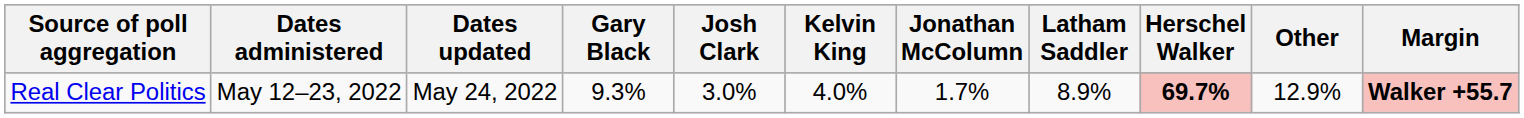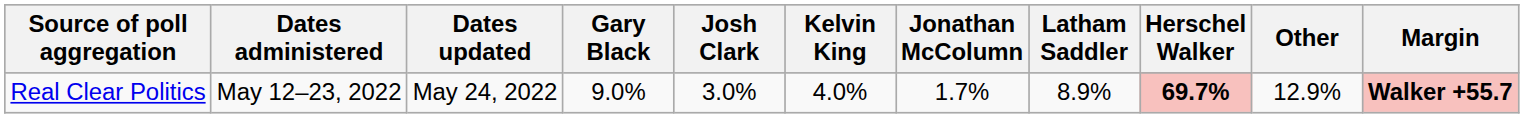 <table class="wikitable sortable" style="text-align:center;font-size:90%;line-height:17px">
 <tr>
 <th>Source of poll<br>aggregation</th>
 <th>Dates<br>administered</th>
 <th>Dates<br>updated</th>
 <th style="width:60px;">Gary<br>Black</th>
 <th style="width:60px;">Josh<br>Clark</th>
 <th style="width:60px;">Kelvin<br>King</th>
 <th style="width:60px;">Jonathan<br>McColumn</th>
 <th style="width:60px;">Latham<br>Saddler</th>
 <th style="width:60px;">Herschel<br>Walker</th>
 <th style="width:60px;">Other<br></th>
 <th>Margin</th>
 </tr>
 <tr>
 <td><a href='#'>Real Clear Politics</a></td>
 <td>May 12–23, 2022</td>
 <td>May 24, 2022</td>
-<td>9.3%</td>
+<td>9.0%</td>
 <td>3.0%</td>
 <td>4.0%</td>
 <td>1.7%</td>
 <td>8.9%</td>
 <td style="background: rgb(248, 193, 190);"><strong>69.7%</strong></td>
 <td>12.9%</td>
 <td style="background: rgb(248, 193, 190);"><strong>Walker +55.7</strong></td>
 </tr>
 </table>
